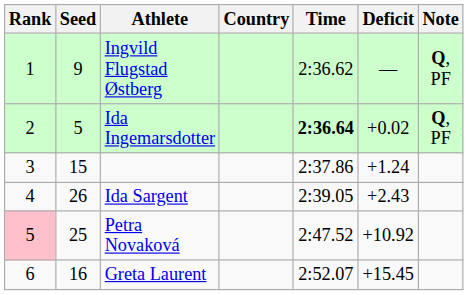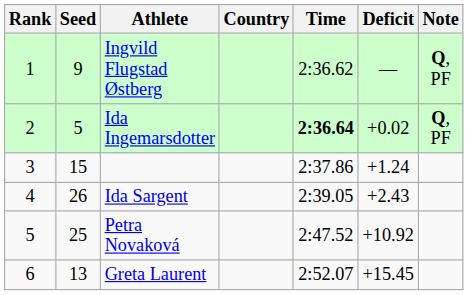 <table class="wikitable sortable" style="text-align:center" width=55%>
 <tr>
 <th>Rank</th>
 <th>Seed</th>
 <th>Athlete</th>
 <th>Country</th>
 <th>Time</th>
 <th>Deficit</th>
 <th>Note</th>
 </tr>
 <tr bgcolor="#ccffcc">
 <td>1</td>
 <td>9</td>
 <td align="left"><a href='#'>Ingvild Flugstad Østberg</a></td>
 <td align="left"></td>
 <td>2:36.62</td>
 <td>—</td>
 <td><strong>Q</strong>, PF</td>
 </tr>
 <tr bgcolor="#ccffcc">
 <td>2</td>
 <td>5</td>
 <td align="left"><a href='#'>Ida Ingemarsdotter</a></td>
 <td align="left"></td>
 <td><strong>2:36.64</strong></td>
 <td>+0.02</td>
 <td><strong>Q</strong>, PF</td>
 </tr>
 <tr>
 <td>3</td>
 <td>15</td>
 <td align="left"></td>
 <td align="left"></td>
 <td>2:37.86</td>
 <td>+1.24</td>
 <td></td>
 </tr>
 <tr>
 <td>4</td>
 <td>26</td>
 <td align="left"><a href='#'>Ida Sargent</a></td>
 <td align="left"></td>
 <td>2:39.05</td>
 <td>+2.43</td>
 <td></td>
 </tr>
 <tr>
-<td style="background: pink;">5</td>
+<td>5</td>
 <td>25</td>
 <td align="left"><a href='#'>Petra Novaková</a></td>
 <td align="left"></td>
 <td>2:47.52</td>
 <td>+10.92</td>
 <td></td>
 </tr>
 <tr>
 <td>6</td>
-<td>16</td>
+<td>13</td>
 <td align="left"><a href='#'>Greta Laurent</a></td>
 <td align="left"></td>
 <td>2:52.07</td>
 <td>+15.45</td>
 <td></td>
 </tr>
 </table>
